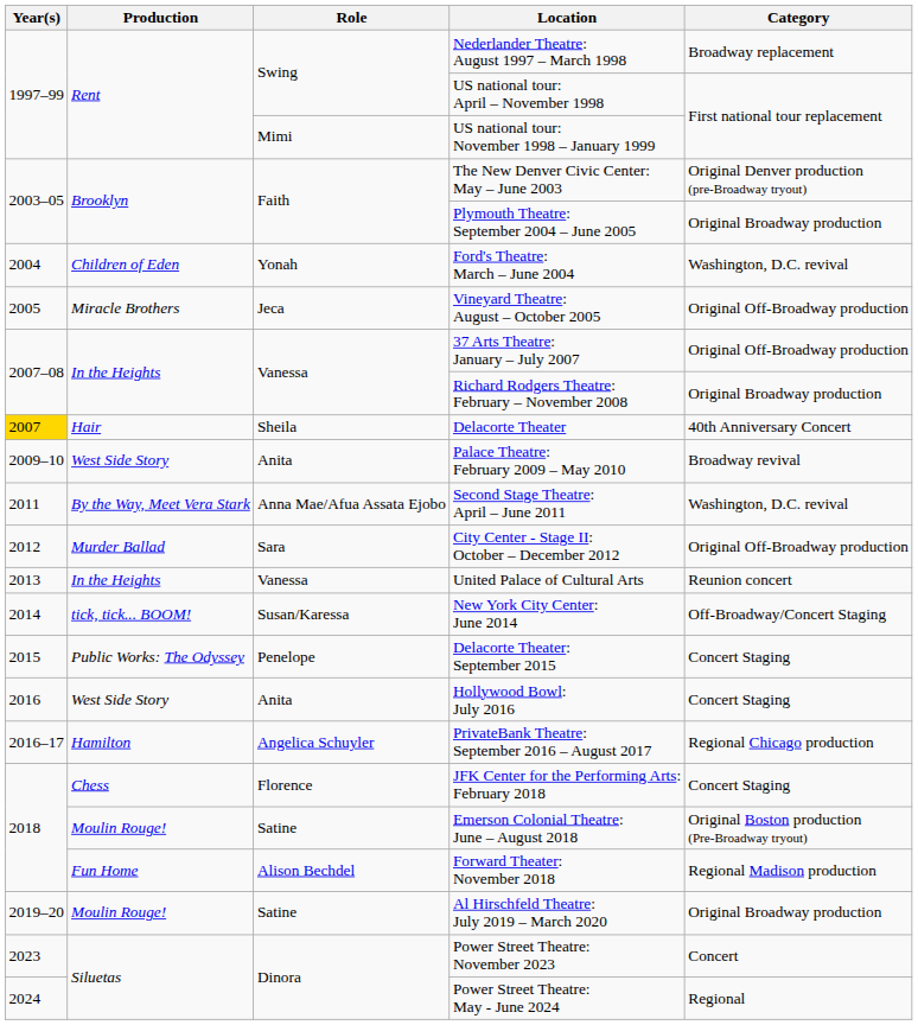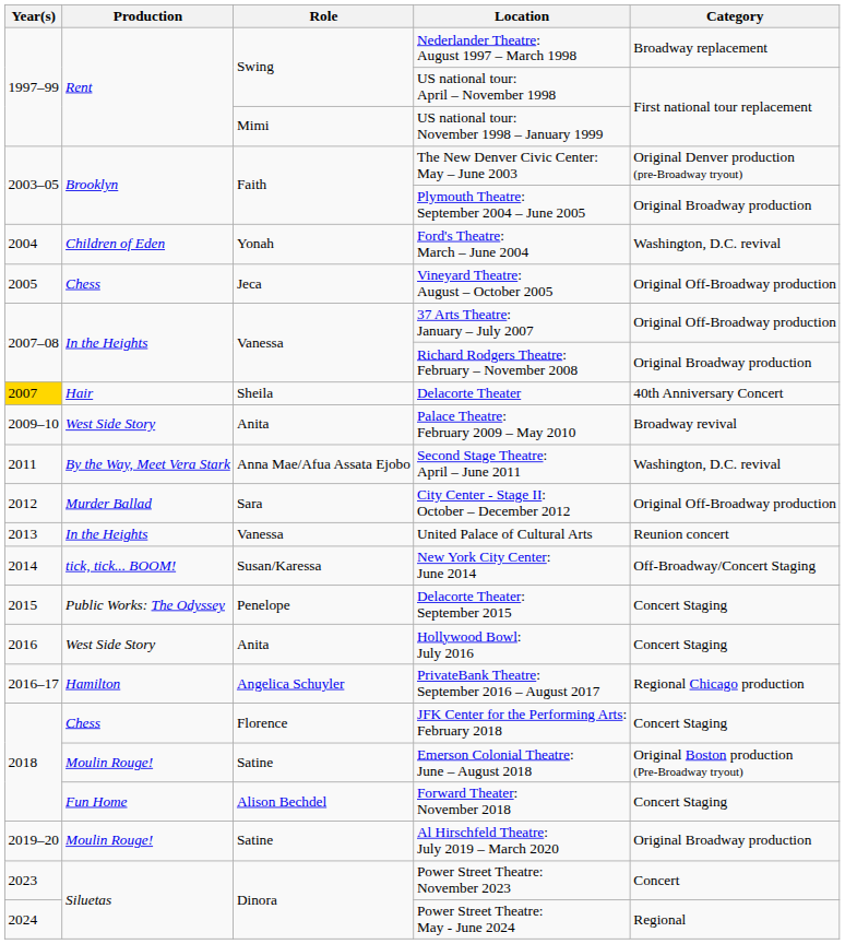 <table class="wikitable">
 <tr>
 <th>Year(s)</th>
 <th>Production</th>
 <th>Role</th>
 <th>Location</th>
 <th>Category</th>
 </tr>
 <tr>
 <td rowspan="3">1997–99</td>
 <td rowspan="3"><a href='#'><em>Rent</em></a></td>
 <td rowspan="2">Swing</td>
 <td><a href='#'>Nederlander Theatre</a>:<br>August 1997 – March 1998</td>
 <td>Broadway replacement</td>
 </tr>
 <tr>
 <td>US national tour:<br>April – November 1998</td>
 <td rowspan="2">First national tour replacement</td>
 </tr>
 <tr>
 <td>Mimi</td>
 <td>US national tour:<br>November 1998 – January 1999</td>
 </tr>
 <tr>
 <td rowspan="2">2003–05</td>
 <td rowspan="2"><em><a href='#'>Brooklyn</a></em></td>
 <td rowspan="2">Faith</td>
 <td>The New Denver Civic Center:<br>May – June 2003</td>
 <td>Original Denver production<br><small>(pre-Broadway tryout)</small></td>
 </tr>
 <tr>
 <td><a href='#'>Plymouth Theatre</a>:<br>September 2004 – June 2005</td>
 <td>Original Broadway production</td>
 </tr>
 <tr>
 <td>2004</td>
 <td><em><a href='#'>Children of Eden</a></em></td>
 <td>Yonah</td>
 <td><a href='#'>Ford's Theatre</a>:<br>March – June 2004</td>
 <td>Washington, D.C. revival</td>
 </tr>
 <tr>
 <td>2005</td>
-<td><em>Miracle Brothers</em></td>
+<td><em><a href='#'>Chess</a></em></td>
 <td>Jeca</td>
 <td><a href='#'>Vineyard Theatre</a>:<br>August – October 2005</td>
 <td>Original Off-Broadway production</td>
 </tr>
 <tr>
 <td rowspan="2">2007–08</td>
 <td rowspan="2"><em><a href='#'>In the Heights</a></em></td>
 <td rowspan="2">Vanessa</td>
 <td><a href='#'>37 Arts Theatre</a>:<br>January – July 2007</td>
 <td>Original Off-Broadway production</td>
 </tr>
 <tr>
 <td><a href='#'>Richard Rodgers Theatre</a>:<br>February – November 2008</td>
 <td>Original Broadway production</td>
 </tr>
 <tr>
 <td style="background: gold;">2007</td>
 <td><em><a href='#'>Hair</a></em></td>
 <td>Sheila</td>
 <td><a href='#'>Delacorte Theater</a></td>
 <td>40th Anniversary Concert</td>
 </tr>
 <tr>
 <td>2009–10</td>
 <td><em><a href='#'>West Side Story</a></em></td>
 <td>Anita</td>
 <td><a href='#'>Palace Theatre</a>:<br>February 2009 – May 2010</td>
 <td>Broadway revival</td>
 </tr>
 <tr>
 <td>2011</td>
 <td><em><a href='#'>By the Way, Meet Vera Stark</a></em></td>
 <td>Anna Mae/Afua Assata Ejobo</td>
 <td><a href='#'>Second Stage Theatre</a>:<br>April – June 2011</td>
 <td>Washington, D.C. revival</td>
 </tr>
 <tr>
 <td>2012</td>
 <td><em><a href='#'>Murder Ballad</a></em></td>
 <td>Sara</td>
 <td><a href='#'>City Center - Stage II</a>:<br>October – December 2012</td>
 <td>Original Off-Broadway production</td>
 </tr>
 <tr>
 <td>2013</td>
 <td><em><a href='#'>In the Heights</a></em></td>
 <td>Vanessa</td>
 <td>United Palace of Cultural Arts</td>
 <td>Reunion concert</td>
 </tr>
 <tr>
 <td>2014</td>
 <td><em><a href='#'>tick, tick... BOOM!</a></em></td>
 <td>Susan/Karessa</td>
 <td><a href='#'>New York City Center</a>:<br>June 2014</td>
 <td>Off-Broadway/Concert Staging</td>
 </tr>
 <tr>
 <td>2015</td>
 <td><em>Public Works: <a href='#'>The Odyssey</a></em></td>
 <td>Penelope</td>
 <td><a href='#'>Delacorte Theater</a>:<br>September 2015</td>
 <td>Concert Staging</td>
 </tr>
 <tr>
 <td>2016</td>
 <td><em>West Side Story</em></td>
 <td>Anita</td>
 <td><a href='#'>Hollywood Bowl</a>:<br>July 2016</td>
 <td>Concert Staging</td>
 </tr>
 <tr>
 <td>2016–17</td>
 <td><em><a href='#'>Hamilton</a></em></td>
 <td><a href='#'>Angelica Schuyler</a></td>
 <td><a href='#'>PrivateBank Theatre</a>:<br>September 2016 – August 2017</td>
 <td>Regional <a href='#'>Chicago</a> production</td>
 </tr>
 <tr>
 <td rowspan=3>2018</td>
 <td><em><a href='#'>Chess</a></em></td>
 <td>Florence</td>
 <td><a href='#'>JFK Center for the Performing Arts</a>:<br>February 2018</td>
 <td>Concert Staging</td>
 </tr>
 <tr>
 <td><em><a href='#'>Moulin Rouge!</a></em></td>
 <td>Satine</td>
 <td><a href='#'>Emerson Colonial Theatre</a>:<br>June – August 2018</td>
 <td>Original <a href='#'>Boston</a> production<br><small>(Pre-Broadway tryout)</small></td>
 </tr>
 <tr>
 <td><em><a href='#'>Fun Home</a></em></td>
 <td><a href='#'>Alison Bechdel</a></td>
 <td><a href='#'>Forward Theater</a>:<br>November 2018</td>
-<td>Regional <a href='#'>Madison</a> production</td>
+<td>Concert Staging</td>
 </tr>
 <tr>
 <td>2019–20</td>
 <td><em><a href='#'>Moulin Rouge!</a></em></td>
 <td>Satine</td>
 <td><a href='#'>Al Hirschfeld Theatre</a>:<br>July 2019 – March 2020</td>
 <td>Original Broadway production</td>
 </tr>
 <tr>
 <td>2023</td>
 <td rowspan=2><em>Siluetas</em></td>
 <td rowspan=2>Dinora</td>
 <td>Power Street Theatre:<br>November 2023</td>
 <td>Concert</td>
 </tr>
 <tr>
 <td>2024</td>
 <td>Power Street Theatre:<br>May - June 2024</td>
 <td>Regional</td>
 </tr>
 </table>
